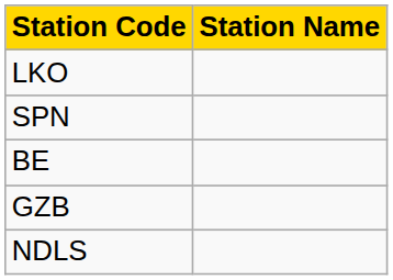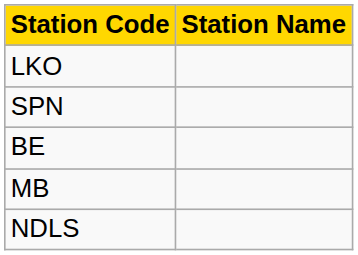 <table class="wikitable">
 <tr>
 <th style="background-color:#FFD700">Station Code</th>
 <th ! style="background-color:#FFD700">Station Name</th>
 </tr>
 <tr>
 <td valign="top">LKO</td>
 <td valign="top"></td>
 </tr>
 <tr>
 <td valign="top">SPN</td>
 <td valign="top"></td>
 </tr>
 <tr>
 <td valign="top">BE</td>
 <td valign="top"></td>
 </tr>
 <tr>
-<td valign="top">GZB</td>
+<td valign="top">MB</td>
 <td valign="top"></td>
 </tr>
 <tr>
 <td valign="top">NDLS</td>
 <td valign="top"></td>
 </tr>
 </table>
